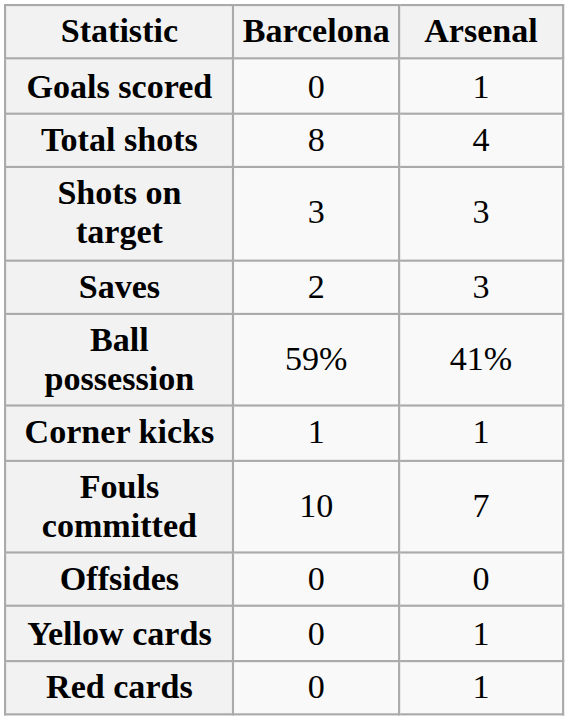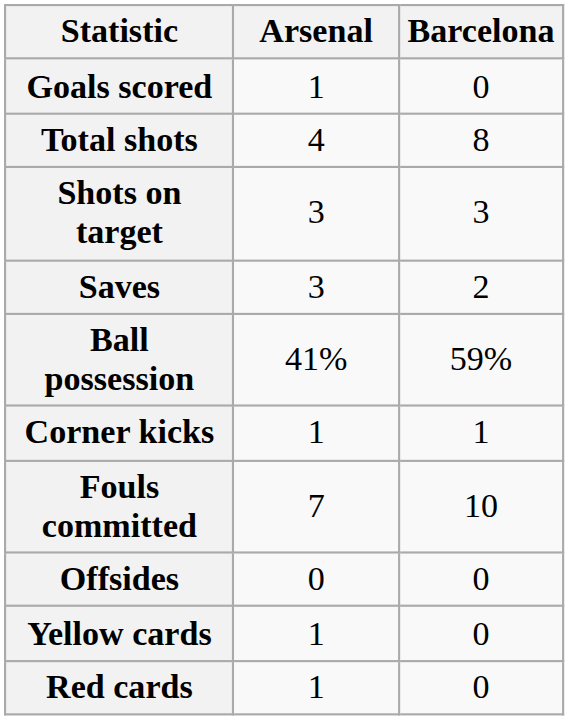 <table class="wikitable plainrowheaders" style="text-align:center">
 <tr>
 <th scope="col" style="width:100px">Statistic</th>
+<th scope="col" style="width:70px">Arsenal</th>
 <th scope="col" style="width:70px">Barcelona</th>
-<th scope="col" style="width:70px">Arsenal</th>
 </tr>
 <tr>
 <th scope=row>Goals scored</th>
+<td>1</td>
 <td>0</td>
-<td>1</td>
 </tr>
 <tr>
 <th scope=row>Total shots</th>
+<td>4</td>
 <td>8</td>
-<td>4</td>
 </tr>
 <tr>
 <th scope=row>Shots on target</th>
 <td>3</td>
 <td>3</td>
 </tr>
 <tr>
 <th scope=row>Saves</th>
+<td>3</td>
 <td>2</td>
-<td>3</td>
 </tr>
 <tr>
 <th scope=row>Ball possession</th>
+<td>41%</td>
 <td>59%</td>
-<td>41%</td>
 </tr>
 <tr>
 <th scope=row>Corner kicks</th>
 <td>1</td>
 <td>1</td>
 </tr>
 <tr>
 <th scope=row>Fouls committed</th>
+<td>7</td>
 <td>10</td>
-<td>7</td>
 </tr>
 <tr>
 <th scope=row>Offsides</th>
 <td>0</td>
 <td>0</td>
 </tr>
 <tr>
 <th scope=row>Yellow cards</th>
+<td>1</td>
 <td>0</td>
-<td>1</td>
 </tr>
 <tr>
 <th scope=row>Red cards</th>
+<td>1</td>
 <td>0</td>
-<td>1</td>
 </tr>
 </table>
